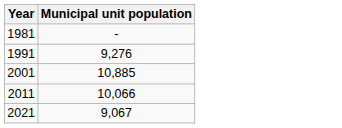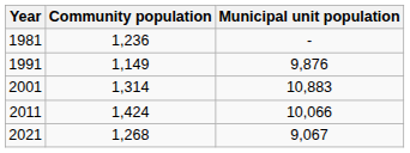 <table class="wikitable" style="text-align:center;">
 <tr>
 <th>Year</th>
+<th>Community population</th>
 <th>Municipal unit population</th>
 </tr>
 <tr>
 <td>1981</td>
+<td>1,236</td>
 <td>-</td>
 </tr>
 <tr>
 <td>1991</td>
-<td>9,276</td>
+<td>1,149</td>
+<td>9,876</td>
 </tr>
 <tr>
 <td>2001</td>
-<td>10,885</td>
+<td>1,314</td>
+<td>10,883</td>
 </tr>
 <tr>
 <td>2011</td>
+<td>1,424</td>
 <td>10,066</td>
 </tr>
 <tr>
 <td>2021</td>
+<td>1,268</td>
 <td>9,067</td>
 </tr>
 </table>
